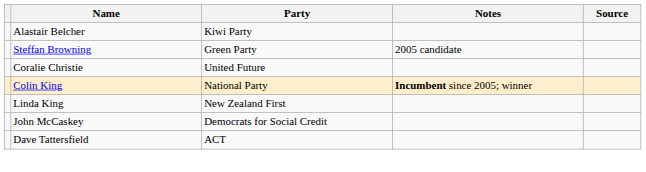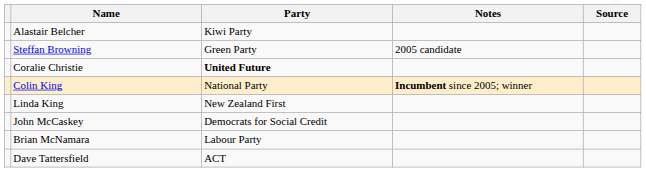 <table class="wikitable" width="70%" style="font-size:95%;">
 <tr>
 <th width=1%></th>
 <th width=30%>Name</th>
 <th width=30%>Party</th>
 <th width=30%>Notes</th>
 <th width=9%>Source</th>
 </tr>
 <tr -->
 <td bgcolor=></td>
 <td>Alastair Belcher</td>
 <td>Kiwi Party</td>
 <td></td>
 <td></td>
 </tr>
 <tr -->
 <td bgcolor=></td>
 <td><a href='#'>Steffan Browning</a></td>
 <td>Green Party</td>
 <td>2005 candidate</td>
 <td></td>
 </tr>
 <tr -->
 <td bgcolor=></td>
 <td>Coralie Christie</td>
-<td>United Future</td>
+<td><strong>United Future</strong></td>
 <td></td>
 <td></td>
 </tr>
 <tr ---- bgcolor=#FFEECC>
 <td bgcolor=></td>
 <td><a href='#'>Colin King</a></td>
 <td>National Party</td>
 <td><strong>Incumbent</strong> since 2005; winner</td>
 <td></td>
 </tr>
 <tr -->
 <td bgcolor=></td>
 <td>Linda King</td>
 <td>New Zealand First</td>
 <td></td>
 <td></td>
 </tr>
 <tr -->
 <td bgcolor=></td>
 <td>John McCaskey</td>
 <td>Democrats for Social Credit</td>
 <td></td>
 <td></td>
 </tr>
 <tr -->
 <td bgcolor=></td>
+<td>Brian McNamara</td>
+<td>Labour Party</td>
+<td></td>
+<td></td>
+</tr>
+<tr -->
+<td bgcolor=></td>
 <td>Dave Tattersfield</td>
 <td>ACT</td>
 <td></td>
 <td></td>
 </tr>
 </table>
